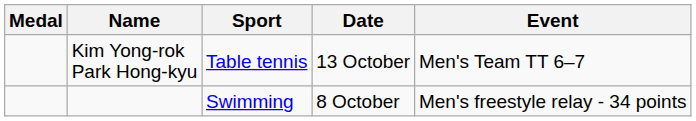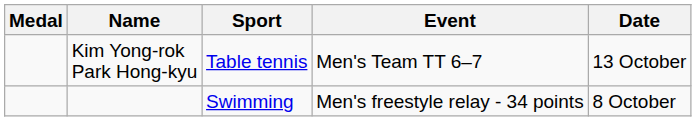 <table class="wikitable sortable" style="font-size:95%">
 <tr>
 <th>Medal</th>
 <th>Name</th>
 <th>Sport</th>
+<th>Event</th>
 <th>Date</th>
-<th>Event</th>
 </tr>
 <tr>
 <td></td>
 <td>Kim Yong-rok<br>Park Hong-kyu</td>
 <td><a href='#'>Table tennis</a></td>
+<td>Men's Team TT 6–7</td>
 <td>13 October</td>
-<td>Men's Team TT 6–7</td>
 </tr>
 <tr>
 <td></td>
 <td></td>
 <td><a href='#'>Swimming</a></td>
+<td>Men's  freestyle relay - 34 points</td>
 <td>8 October</td>
-<td>Men's  freestyle relay - 34 points</td>
 </tr>
 </table>
